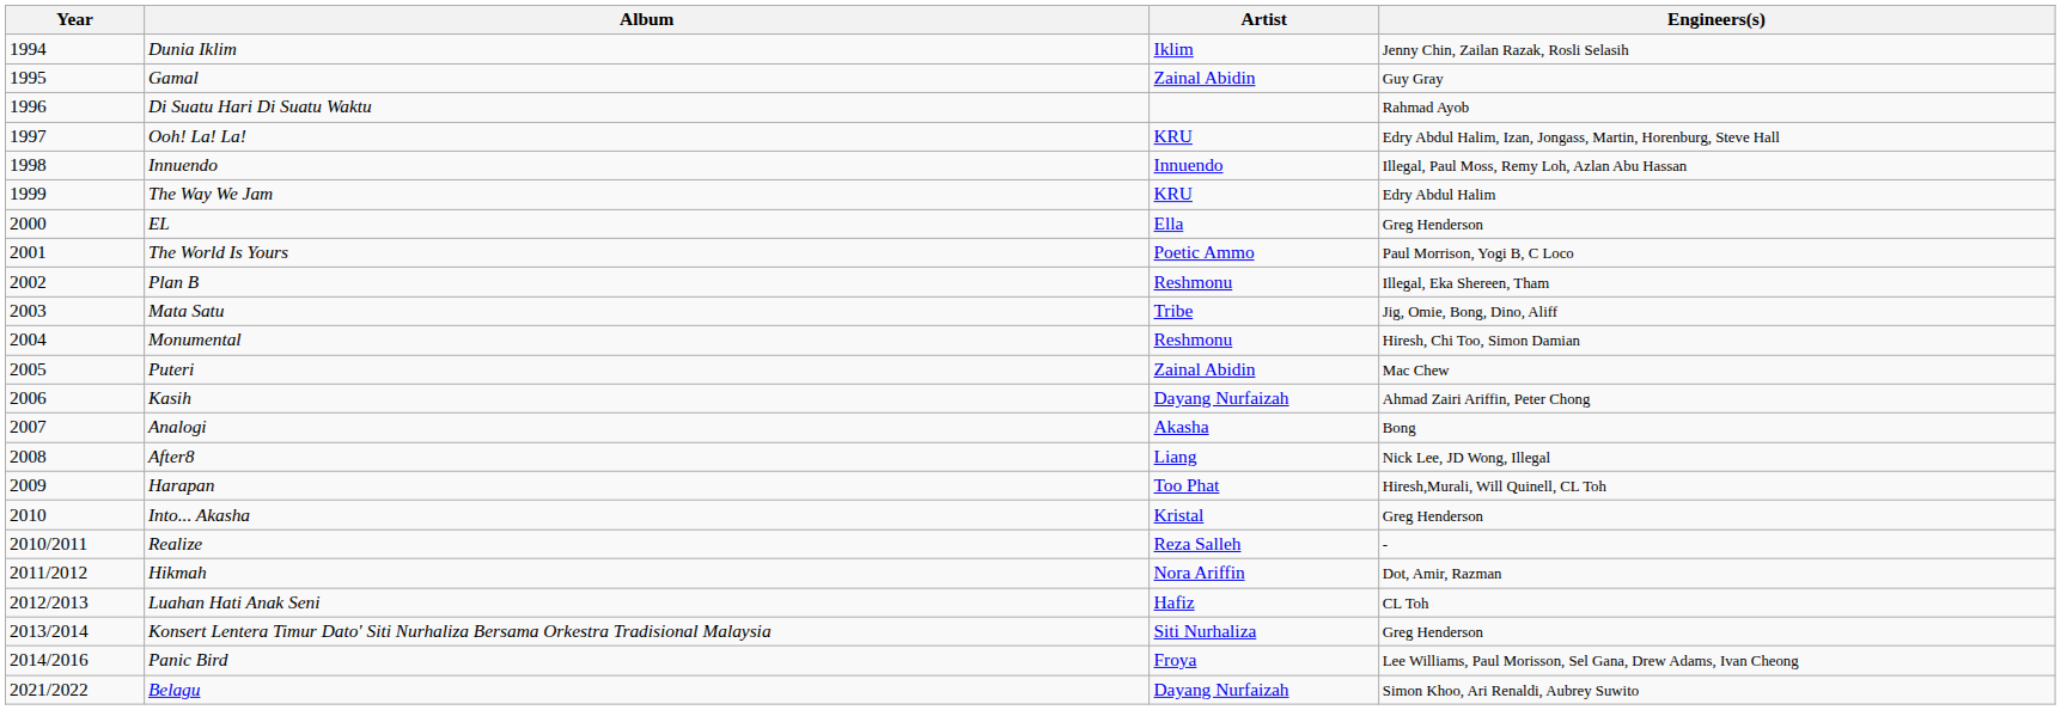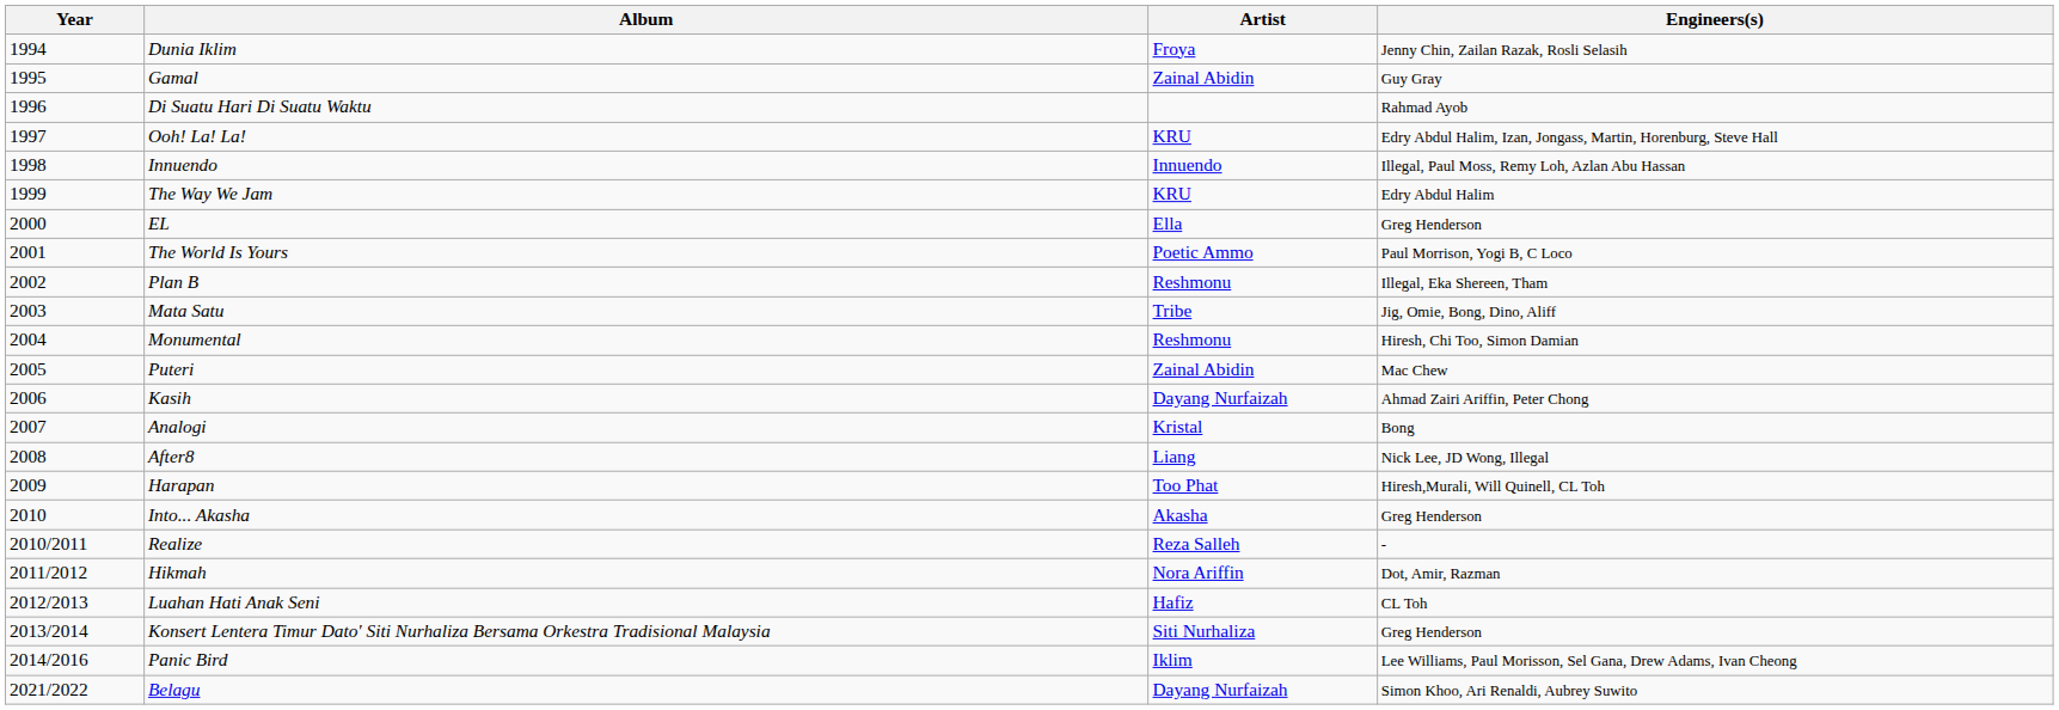 <table class="wikitable" width="90%">
 <tr>
 <th align="left">Year</th>
 <th align="left">Album</th>
 <th align="left">Artist</th>
 <th align="left">Engineers(s)</th>
 </tr>
 <tr>
 <td>1994</td>
 <td><em>Dunia Iklim</em></td>
-<td><a href='#'>Iklim</a></td>
+<td><a href='#'>Froya</a></td>
 <td><small>Jenny Chin, Zailan Razak, Rosli Selasih</small></td>
 </tr>
 <tr>
 <td>1995</td>
 <td><em>Gamal</em></td>
 <td><a href='#'>Zainal Abidin</a></td>
 <td><small>Guy Gray</small></td>
 </tr>
 <tr>
 <td>1996</td>
 <td><em>Di Suatu Hari Di Suatu Waktu</em></td>
 <td></td>
 <td><small>Rahmad Ayob</small></td>
 </tr>
 <tr>
 <td>1997</td>
 <td><em>Ooh! La! La!</em></td>
 <td><a href='#'>KRU</a></td>
 <td><small>Edry Abdul Halim, Izan, Jongass, Martin, Horenburg, Steve Hall</small></td>
 </tr>
 <tr>
 <td>1998</td>
 <td><em>Innuendo</em></td>
 <td><a href='#'>Innuendo</a></td>
 <td><small>Illegal, Paul Moss, Remy Loh, Azlan Abu Hassan</small></td>
 </tr>
 <tr>
 <td>1999</td>
 <td><em>The Way We Jam</em></td>
 <td><a href='#'>KRU</a></td>
 <td><small>Edry Abdul Halim</small></td>
 </tr>
 <tr>
 <td>2000</td>
 <td><em>EL</em></td>
 <td><a href='#'>Ella</a></td>
 <td><small>Greg Henderson</small></td>
 </tr>
 <tr>
 <td>2001</td>
 <td><em>The World Is Yours</em></td>
 <td><a href='#'>Poetic Ammo</a></td>
 <td><small>Paul Morrison, Yogi B, C Loco</small></td>
 </tr>
 <tr>
 <td>2002</td>
 <td><em>Plan B</em></td>
 <td><a href='#'>Reshmonu</a></td>
 <td><small>Illegal, Eka Shereen, Tham</small></td>
 </tr>
 <tr>
 <td>2003</td>
 <td><em>Mata Satu</em></td>
 <td><a href='#'>Tribe</a></td>
 <td><small>Jig, Omie, Bong, Dino, Aliff</small></td>
 </tr>
 <tr>
 <td>2004</td>
 <td><em>Monumental</em></td>
 <td><a href='#'>Reshmonu</a></td>
 <td><small>Hiresh, Chi Too, Simon Damian </small></td>
 </tr>
 <tr>
 <td>2005</td>
 <td><em>Puteri</em></td>
 <td><a href='#'>Zainal Abidin</a></td>
 <td><small>Mac Chew</small></td>
 </tr>
 <tr>
 <td>2006</td>
 <td><em>Kasih</em></td>
 <td><a href='#'>Dayang Nurfaizah</a></td>
 <td><small>Ahmad Zairi Ariffin, Peter Chong</small></td>
 </tr>
 <tr>
 <td>2007</td>
 <td><em>Analogi</em></td>
-<td><a href='#'>Akasha</a></td>
+<td><a href='#'>Kristal</a></td>
 <td><small>Bong</small></td>
 </tr>
 <tr>
 <td>2008</td>
 <td><em>After8</em></td>
 <td><a href='#'>Liang</a></td>
 <td><small>Nick Lee, JD Wong, Illegal</small></td>
 </tr>
 <tr>
 <td>2009</td>
 <td><em>Harapan</em></td>
 <td><a href='#'>Too Phat</a></td>
 <td><small>Hiresh,Murali, Will Quinell, CL Toh</small></td>
 </tr>
 <tr>
 <td>2010</td>
 <td><em>Into... Akasha</em></td>
-<td><a href='#'>Kristal</a></td>
+<td><a href='#'>Akasha</a></td>
 <td><small>Greg Henderson</small></td>
 </tr>
 <tr>
 <td>2010/2011</td>
 <td><em>Realize</em></td>
 <td><a href='#'>Reza Salleh</a></td>
 <td><small>-</small></td>
 </tr>
 <tr>
 <td>2011/2012</td>
 <td><em>Hikmah</em></td>
 <td><a href='#'>Nora Ariffin</a></td>
 <td><small>Dot, Amir, Razman</small></td>
 </tr>
 <tr>
 <td>2012/2013</td>
 <td><em>Luahan Hati Anak Seni</em></td>
 <td><a href='#'>Hafiz</a></td>
 <td><small>CL Toh</small></td>
 </tr>
 <tr>
 <td>2013/2014</td>
 <td><em>Konsert Lentera Timur Dato' Siti Nurhaliza Bersama Orkestra Tradisional Malaysia</em></td>
 <td><a href='#'>Siti Nurhaliza</a></td>
 <td><small>Greg Henderson</small></td>
 </tr>
 <tr>
 <td>2014/2016</td>
 <td><em>Panic Bird</em></td>
-<td><a href='#'>Froya</a></td>
+<td><a href='#'>Iklim</a></td>
 <td><small>Lee Williams, Paul Morisson, Sel Gana, Drew Adams, Ivan Cheong</small></td>
 </tr>
 <tr>
 <td>2021/2022</td>
 <td><em><a href='#'>Belagu</a></em></td>
 <td><a href='#'>Dayang Nurfaizah</a></td>
 <td><small>Simon Khoo, Ari Renaldi, Aubrey Suwito</small></td>
 </tr>
 </table>
